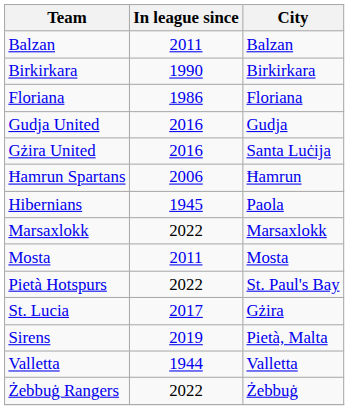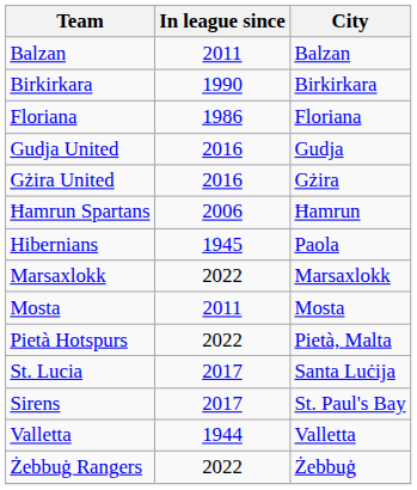 <table class="wikitable sortable">
 <tr>
 <th>Team</th>
 <th>In league since</th>
 <th>City</th>
 </tr>
 <tr>
 <td><a href='#'>Balzan</a></td>
 <td align="center"><a href='#'>2011</a></td>
 <td><a href='#'>Balzan</a></td>
 </tr>
 <tr>
 <td><a href='#'>Birkirkara</a></td>
 <td align="center"><a href='#'>1990</a></td>
 <td><a href='#'>Birkirkara</a></td>
 </tr>
 <tr>
 <td><a href='#'>Floriana</a></td>
 <td align="center"><a href='#'>1986</a></td>
 <td><a href='#'>Floriana</a></td>
 </tr>
 <tr>
 <td><a href='#'>Gudja United</a></td>
 <td align="center"><a href='#'>2016</a></td>
 <td><a href='#'>Gudja</a></td>
 </tr>
 <tr>
 <td><a href='#'>Gżira United</a></td>
 <td align="center"><a href='#'>2016</a></td>
-<td><a href='#'>Santa Luċija</a></td>
+<td><a href='#'>Gżira</a></td>
 </tr>
 <tr>
 <td><a href='#'>Ħamrun Spartans</a></td>
 <td align="center"><a href='#'>2006</a></td>
 <td><a href='#'>Ħamrun</a></td>
 </tr>
 <tr>
 <td><a href='#'>Hibernians</a></td>
 <td align="center"><a href='#'>1945</a></td>
 <td><a href='#'>Paola</a></td>
 </tr>
 <tr>
 <td><a href='#'>Marsaxlokk</a></td>
 <td align="center">2022</td>
 <td><a href='#'>Marsaxlokk</a></td>
 </tr>
 <tr>
 <td><a href='#'>Mosta</a></td>
 <td align="center"><a href='#'>2011</a></td>
 <td><a href='#'>Mosta</a></td>
 </tr>
 <tr>
 <td><a href='#'>Pietà Hotspurs</a></td>
 <td align="center">2022</td>
-<td><a href='#'>St. Paul's Bay</a></td>
+<td><a href='#'>Pietà, Malta</a></td>
 </tr>
 <tr>
 <td><a href='#'>St. Lucia</a></td>
 <td align="center"><a href='#'>2017</a></td>
-<td><a href='#'>Gżira</a></td>
+<td><a href='#'>Santa Luċija</a></td>
 </tr>
 <tr>
 <td><a href='#'>Sirens</a></td>
-<td align="center"><a href='#'>2019</a></td>
-<td><a href='#'>Pietà, Malta</a></td>
+<td align="center"><a href='#'>2017</a></td>
+<td><a href='#'>St. Paul's Bay</a></td>
 </tr>
 <tr>
 <td><a href='#'>Valletta</a></td>
 <td align="center"><a href='#'>1944</a></td>
 <td><a href='#'>Valletta</a></td>
 </tr>
 <tr>
 <td><a href='#'>Żebbuġ Rangers</a></td>
 <td align="center">2022</td>
 <td><a href='#'>Żebbuġ</a></td>
 </tr>
 <tr>
 </tr>
 </table>
